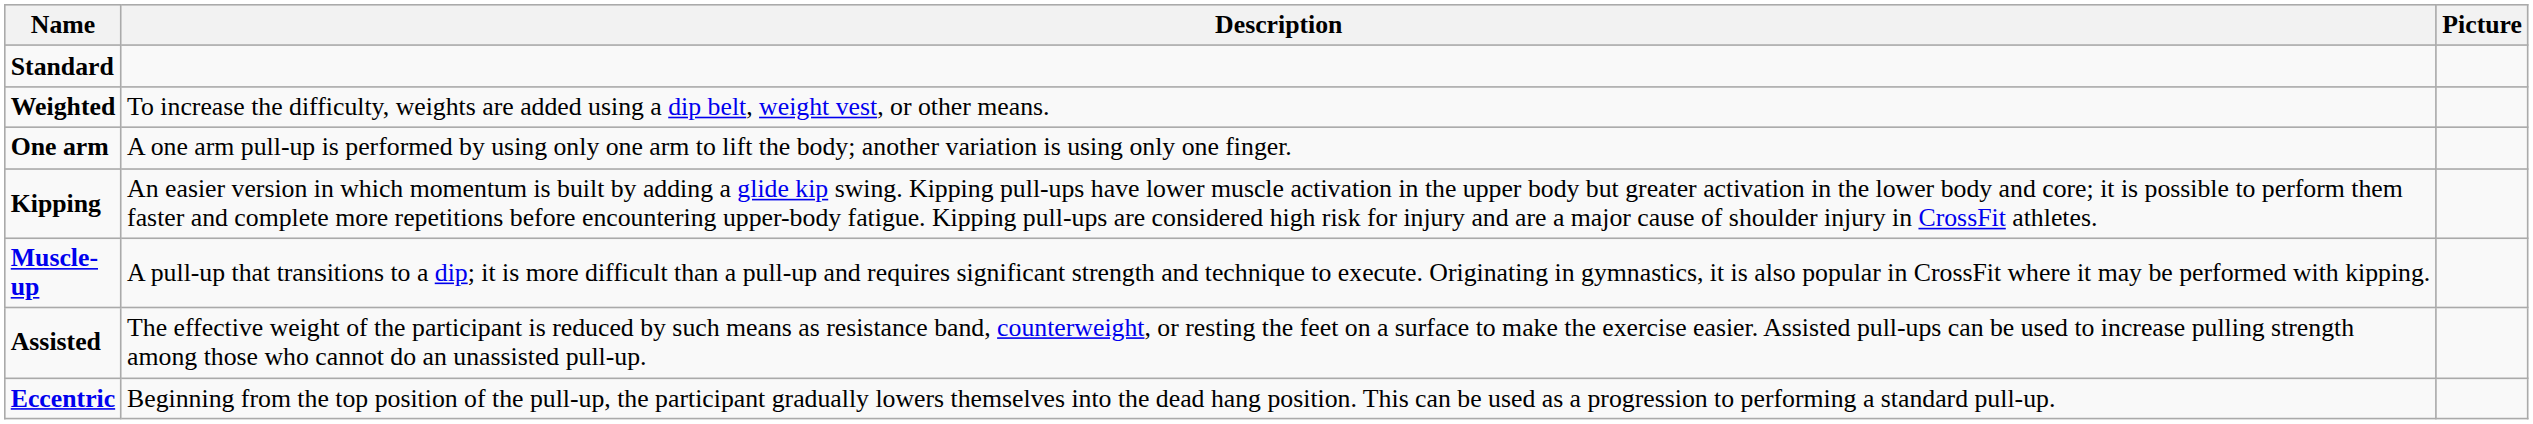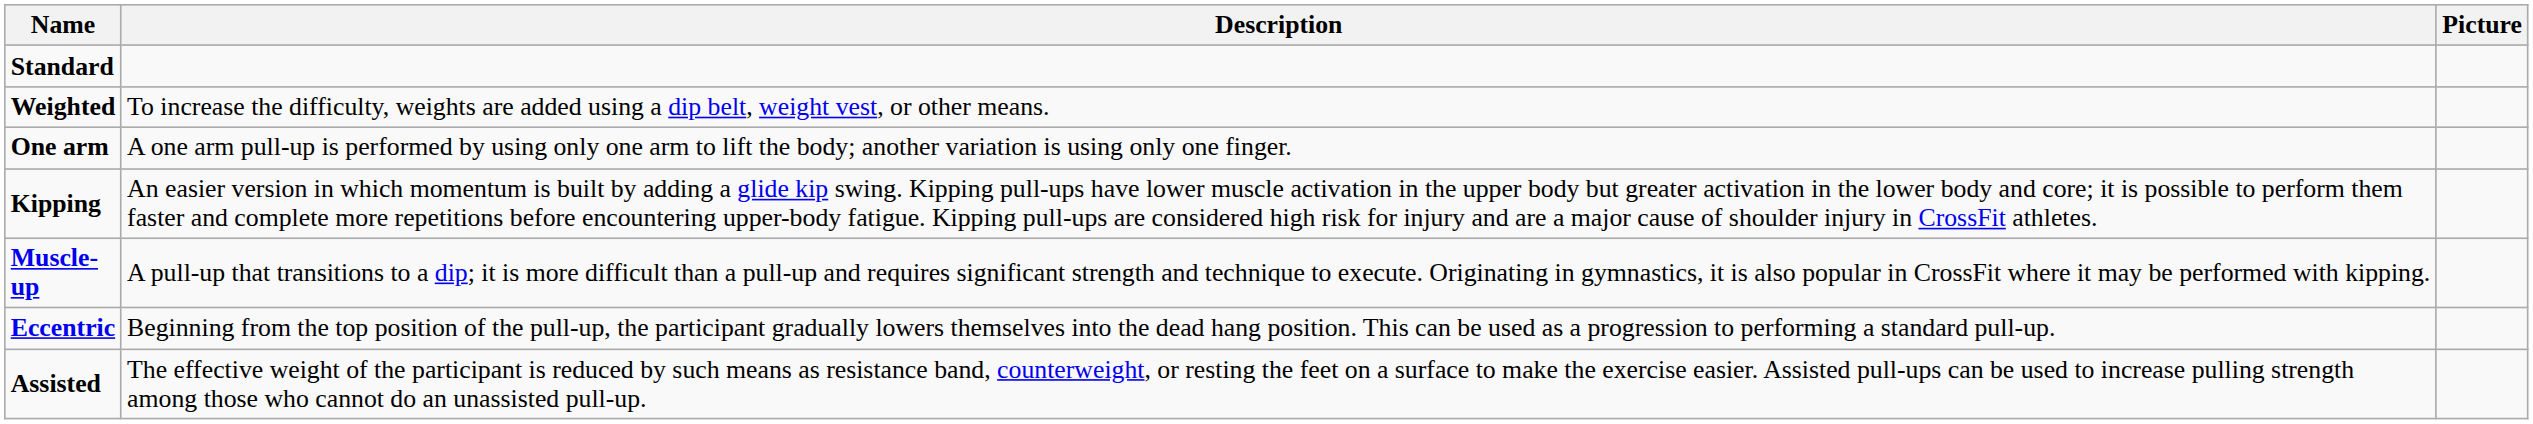 <table class="wikitable" style="width: 99%;" cellpadding="0">
 <tr>
 <th width="0%">Name</th>
 <th width="100%">Description</th>
 <th width="0%">Picture</th>
 </tr>
 <tr>
 <td><strong>Standard</strong></td>
 <td></td>
 <td></td>
 </tr>
 <tr>
 <td><strong>Weighted</strong></td>
 <td>To increase the difficulty, weights are added using a <a href='#'>dip belt</a>, <a href='#'>weight vest</a>, or other means.</td>
 <td></td>
 </tr>
 <tr>
 <td><strong>One arm</strong></td>
 <td>A one arm pull-up is performed by using only one arm to lift the body; another variation is using only one finger.</td>
 <td></td>
 </tr>
 <tr>
 <td><strong>Kipping</strong></td>
 <td>An easier version in which momentum is built by adding a <a href='#'>glide kip</a> swing. Kipping pull-ups have lower muscle activation in the upper body but greater activation in the lower body and core; it is possible to perform them faster and complete more repetitions before encountering upper-body fatigue. Kipping pull-ups are considered high risk for injury and are a major cause of shoulder injury in <a href='#'>CrossFit</a> athletes.</td>
 <td></td>
 </tr>
 <tr>
 <td><strong><a href='#'>Muscle-up</a></strong></td>
 <td>A pull-up that transitions to a <a href='#'>dip</a>; it is more difficult than a pull-up and requires significant strength and technique to execute. Originating in gymnastics, it is also popular in CrossFit where it may be performed with kipping.</td>
 <td></td>
 </tr>
 <tr>
+<td><strong><a href='#'>Eccentric</a></strong></td>
+<td>Beginning from the top position of the pull-up, the participant gradually lowers themselves into the dead hang position. This can be used as a progression to performing a standard pull-up.</td>
+<td></td>
+</tr>
+<tr>
 <td><strong>Assisted</strong></td>
 <td>The effective weight of the participant is reduced by such means as resistance band, <a href='#'>counterweight</a>, or resting the feet on a surface to make the exercise easier. Assisted pull-ups can be used to increase pulling strength among those who cannot do an unassisted pull-up.</td>
 <td></td>
 </tr>
-<tr>
-<td><strong><a href='#'>Eccentric</a></strong></td>
-<td>Beginning from the top position of the pull-up, the participant gradually lowers themselves into the dead hang position. This can be used as a progression to performing a standard pull-up.</td>
-<td></td>
-</tr>
 </table>
